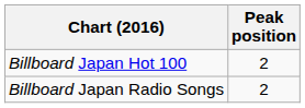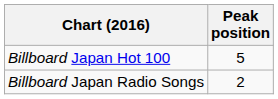 <table class="wikitable sortable">
 <tr>
 <th>Chart (2016)</th>
 <th>Peak<br>position</th>
 </tr>
 <tr>
 <td><em>Billboard</em> <a href='#'>Japan Hot 100</a></td>
-<td align="center">2</td>
+<td align="center">5</td>
 </tr>
 <tr>
 <td><em>Billboard</em> Japan Radio Songs</td>
 <td align="center">2</td>
 </tr>
 </table>
